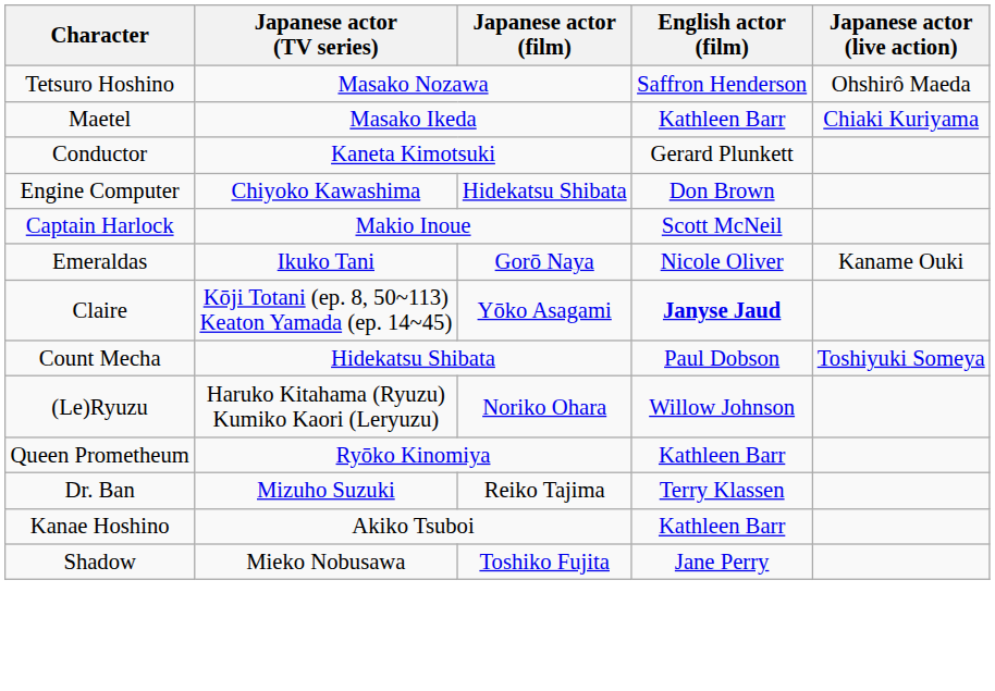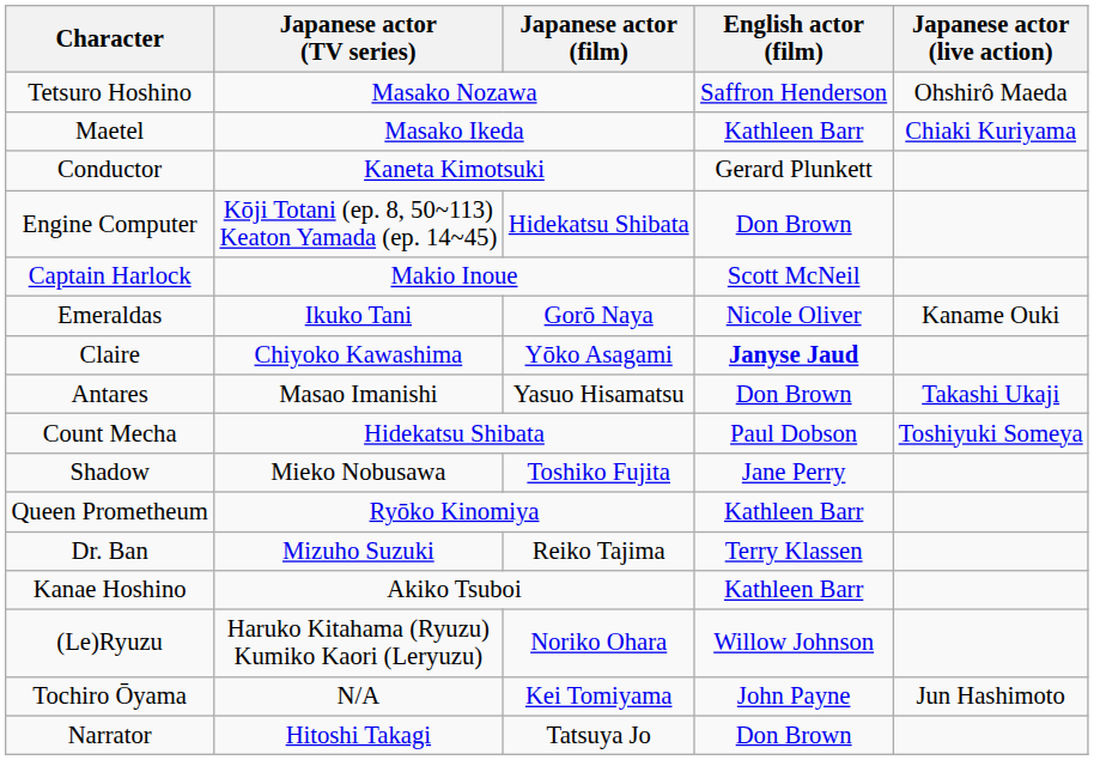 <table class="wikitable" style="text-align:center">
 <tr>
 <th>Character</th>
 <th>Japanese actor<br>(TV series)</th>
 <th>Japanese actor<br>(film)</th>
 <th>English actor<br>(film)</th>
 <th>Japanese actor<br>(live action)</th>
 </tr>
 <tr>
 <td>Tetsuro Hoshino</td>
 <td colspan="2"><a href='#'>Masako Nozawa</a></td>
 <td><a href='#'>Saffron Henderson</a></td>
 <td>Ohshirô Maeda</td>
 </tr>
 <tr>
 <td>Maetel</td>
 <td colspan="2"><a href='#'>Masako Ikeda</a></td>
 <td><a href='#'>Kathleen Barr</a></td>
 <td><a href='#'>Chiaki Kuriyama</a></td>
 </tr>
 <tr>
 <td>Conductor</td>
 <td colspan="2"><a href='#'>Kaneta Kimotsuki</a></td>
 <td>Gerard Plunkett</td>
 <td></td>
 </tr>
 <tr>
 <td>Engine Computer</td>
-<td><a href='#'>Chiyoko Kawashima</a></td>
+<td><a href='#'>Kōji Totani</a> (ep. 8, 50~113)<br><a href='#'>Keaton Yamada</a> (ep. 14~45)</td>
 <td><a href='#'>Hidekatsu Shibata</a></td>
 <td><a href='#'>Don Brown</a></td>
 <td></td>
 </tr>
 <tr>
 <td><a href='#'>Captain Harlock</a></td>
 <td colspan="2"><a href='#'>Makio Inoue</a></td>
 <td><a href='#'>Scott McNeil</a></td>
 <td></td>
 </tr>
 <tr>
 <td>Emeraldas</td>
 <td><a href='#'>Ikuko Tani</a></td>
 <td><a href='#'>Gorō Naya</a></td>
 <td><a href='#'>Nicole Oliver</a></td>
 <td>Kaname Ouki</td>
 </tr>
 <tr>
 <td>Claire</td>
-<td><a href='#'>Kōji Totani</a> (ep. 8, 50~113)<br><a href='#'>Keaton Yamada</a> (ep. 14~45)</td>
+<td><a href='#'>Chiyoko Kawashima</a></td>
 <td><a href='#'>Yōko Asagami</a></td>
 <td><strong><a href='#'>Janyse Jaud</a></strong></td>
 <td></td>
+</tr>
+<tr>
+<td>Antares</td>
+<td>Masao Imanishi</td>
+<td>Yasuo Hisamatsu</td>
+<td><a href='#'>Don Brown</a></td>
+<td><a href='#'>Takashi Ukaji</a></td>
 </tr>
 <tr>
 <td>Count Mecha</td>
 <td colspan="2"><a href='#'>Hidekatsu Shibata</a></td>
 <td><a href='#'>Paul Dobson</a></td>
 <td><a href='#'>Toshiyuki Someya</a></td>
 </tr>
 <tr>
-<td>(Le)Ryuzu</td>
-<td>Haruko Kitahama (Ryuzu)<br> Kumiko Kaori (Leryuzu)</td>
-<td><a href='#'>Noriko Ohara</a></td>
-<td><a href='#'>Willow Johnson</a></td>
+<td>Shadow</td>
+<td>Mieko Nobusawa</td>
+<td><a href='#'>Toshiko Fujita</a></td>
+<td><a href='#'>Jane Perry</a></td>
 <td></td>
 </tr>
 <tr>
 <td>Queen Prometheum</td>
 <td colspan="2"><a href='#'>Ryōko Kinomiya</a></td>
 <td><a href='#'>Kathleen Barr</a></td>
 <td></td>
 </tr>
 <tr>
 <td>Dr. Ban</td>
 <td><a href='#'>Mizuho Suzuki</a></td>
 <td>Reiko Tajima</td>
 <td><a href='#'>Terry Klassen</a></td>
 <td></td>
 </tr>
 <tr>
 <td>Kanae Hoshino</td>
 <td colspan="2">Akiko Tsuboi</td>
 <td><a href='#'>Kathleen Barr</a></td>
 <td></td>
 </tr>
 <tr>
-<td>Shadow</td>
-<td>Mieko Nobusawa</td>
-<td><a href='#'>Toshiko Fujita</a></td>
-<td><a href='#'>Jane Perry</a></td>
+<td>(Le)Ryuzu</td>
+<td>Haruko Kitahama (Ryuzu)<br> Kumiko Kaori (Leryuzu)</td>
+<td><a href='#'>Noriko Ohara</a></td>
+<td><a href='#'>Willow Johnson</a></td>
+<td></td>
+</tr>
+<tr>
+<td>Tochiro Ōyama</td>
+<td>N/A</td>
+<td><a href='#'>Kei Tomiyama</a></td>
+<td><a href='#'>John Payne</a></td>
+<td>Jun Hashimoto</td>
+</tr>
+<tr>
+<td>Narrator</td>
+<td><a href='#'>Hitoshi Takagi</a></td>
+<td>Tatsuya Jo</td>
+<td><a href='#'>Don Brown</a></td>
 <td></td>
 </tr>
 </table>
